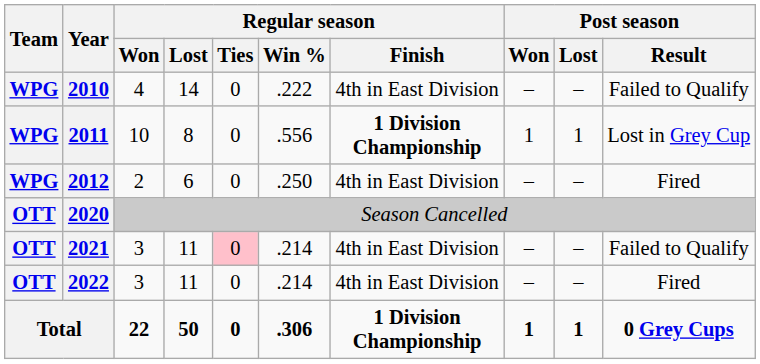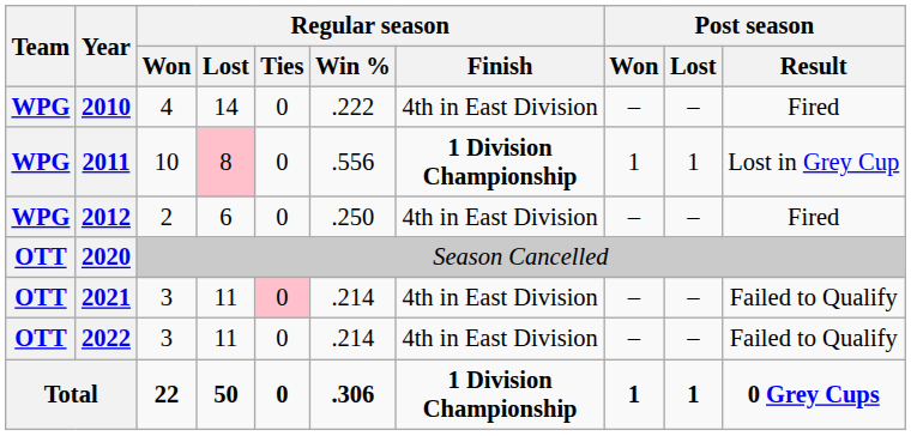 <table class="wikitable" style="font-size: 95%; text-align:center;">
 <tr>
 <th rowspan="2">Team</th>
 <th rowspan="2">Year</th>
 <th colspan="5">Regular season</th>
 <th colspan="4">Post season</th>
 </tr>
 <tr>
 <th>Won</th>
 <th>Lost</th>
 <th>Ties</th>
 <th>Win %</th>
 <th>Finish</th>
 <th>Won</th>
 <th>Lost</th>
 <th>Result</th>
 </tr>
 <tr>
 <th><a href='#'>WPG</a></th>
 <th><a href='#'>2010</a></th>
 <td>4</td>
 <td>14</td>
 <td>0</td>
 <td>.222</td>
 <td>4th in East Division</td>
 <td>–</td>
 <td>–</td>
-<td>Failed to Qualify</td>
+<td>Fired</td>
 </tr>
 <tr>
 <th><a href='#'>WPG</a></th>
 <th><a href='#'>2011</a></th>
 <td>10</td>
-<td>8</td>
+<td style="background: pink;">8</td>
 <td>0</td>
 <td>.556</td>
 <td><strong>1 Division<br>Championship</strong></td>
 <td>1</td>
 <td>1</td>
 <td>Lost in <a href='#'>Grey Cup</a></td>
 </tr>
 <tr>
 <th><a href='#'>WPG</a></th>
 <th><a href='#'>2012</a></th>
 <td>2</td>
 <td>6</td>
 <td>0</td>
 <td>.250</td>
 <td>4th in East Division</td>
 <td>–</td>
 <td>–</td>
 <td>Fired</td>
 </tr>
 <tr ! style="background:#CACACA;">
 <th><a href='#'>OTT</a></th>
 <th><a href='#'>2020</a></th>
 <td align="center" colSpan="8"><em>Season Cancelled</em></td>
 </tr>
 <tr>
 <th><a href='#'>OTT</a></th>
 <th><a href='#'>2021</a></th>
 <td>3</td>
 <td>11</td>
 <td style="background: pink;">0</td>
 <td>.214</td>
 <td>4th in East Division</td>
 <td>–</td>
 <td>–</td>
 <td>Failed to Qualify</td>
 </tr>
 <tr>
 <th><a href='#'>OTT</a></th>
 <th><a href='#'>2022</a></th>
 <td>3</td>
 <td>11</td>
 <td>0</td>
 <td>.214</td>
 <td>4th in East Division</td>
 <td>–</td>
 <td>–</td>
-<td>Fired</td>
+<td>Failed to Qualify</td>
 </tr>
 <tr>
 <th colspan="2"><strong>Total</strong></th>
 <td><strong>22</strong></td>
 <td><strong>50</strong></td>
 <td><strong>0</strong></td>
 <td><strong>.306</strong></td>
 <td><strong>1 Division<br>Championship</strong></td>
 <td><strong>1</strong></td>
 <td><strong>1</strong></td>
 <td><strong>0 <a href='#'>Grey Cups</a></strong></td>
 </tr>
 </table>
